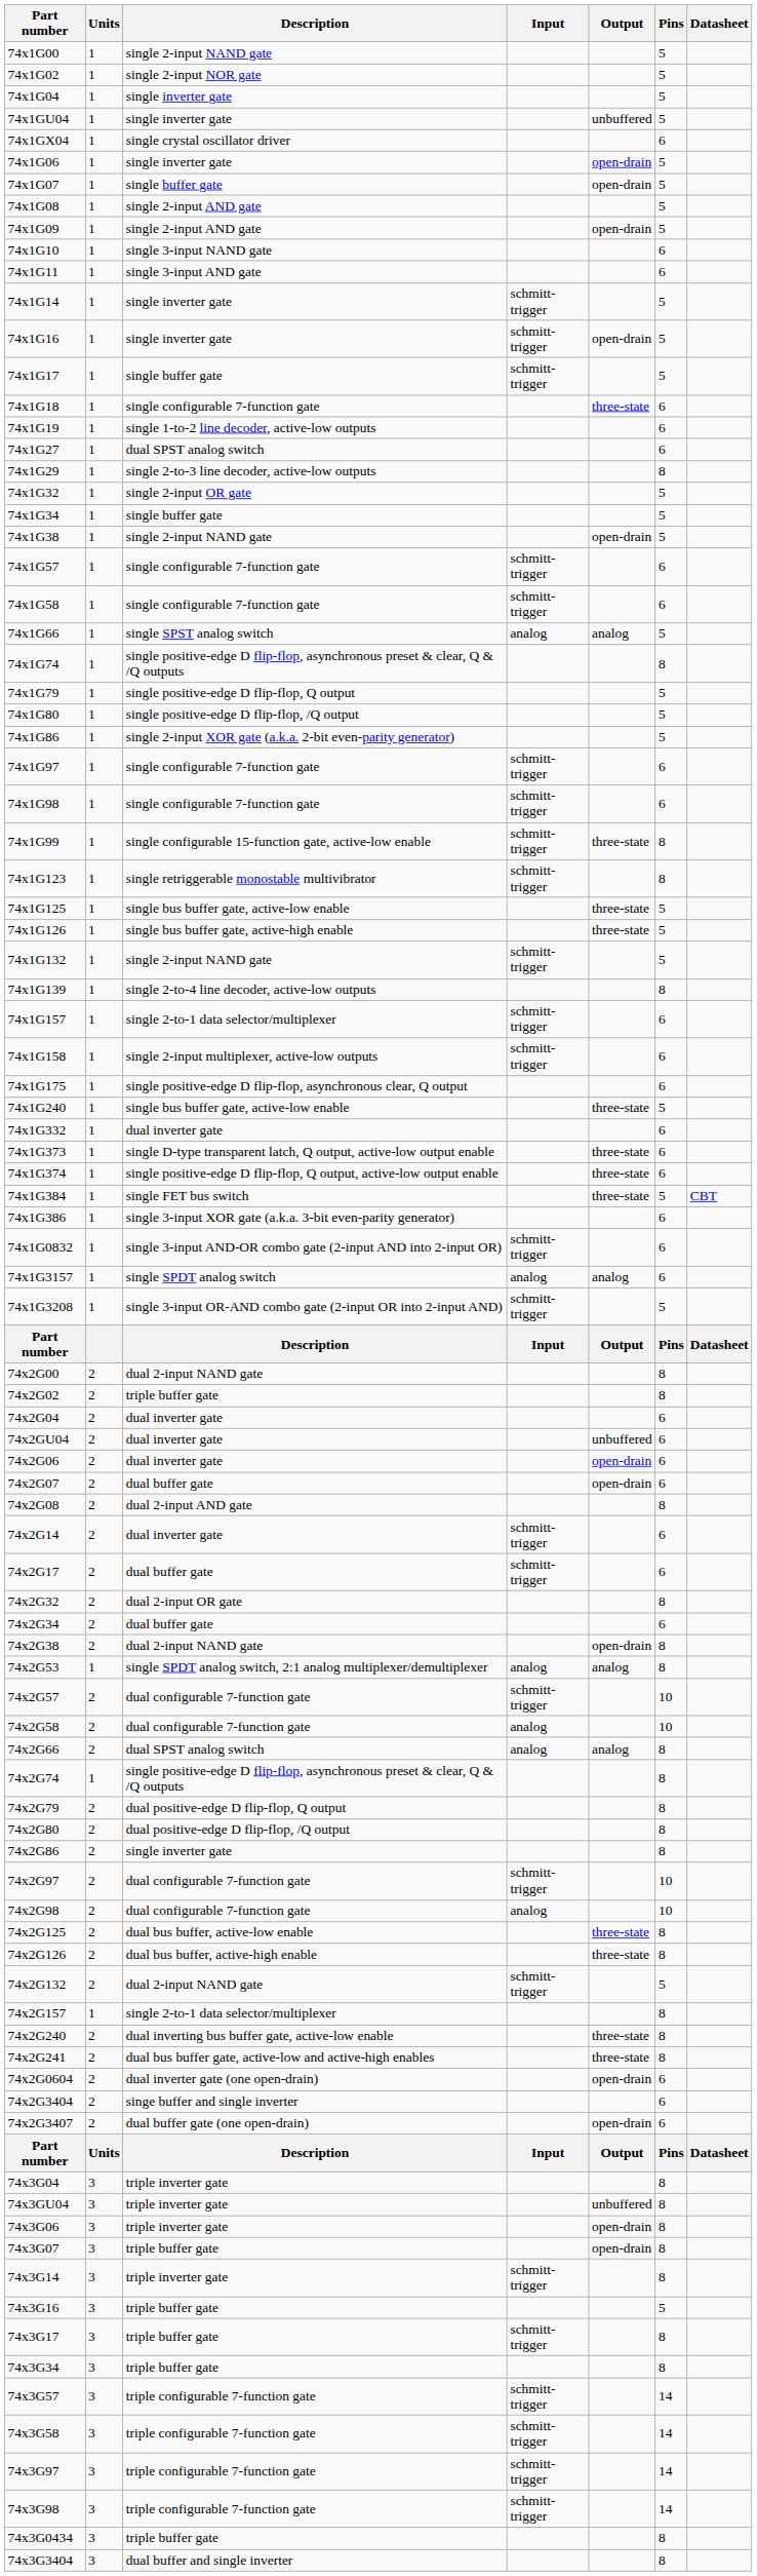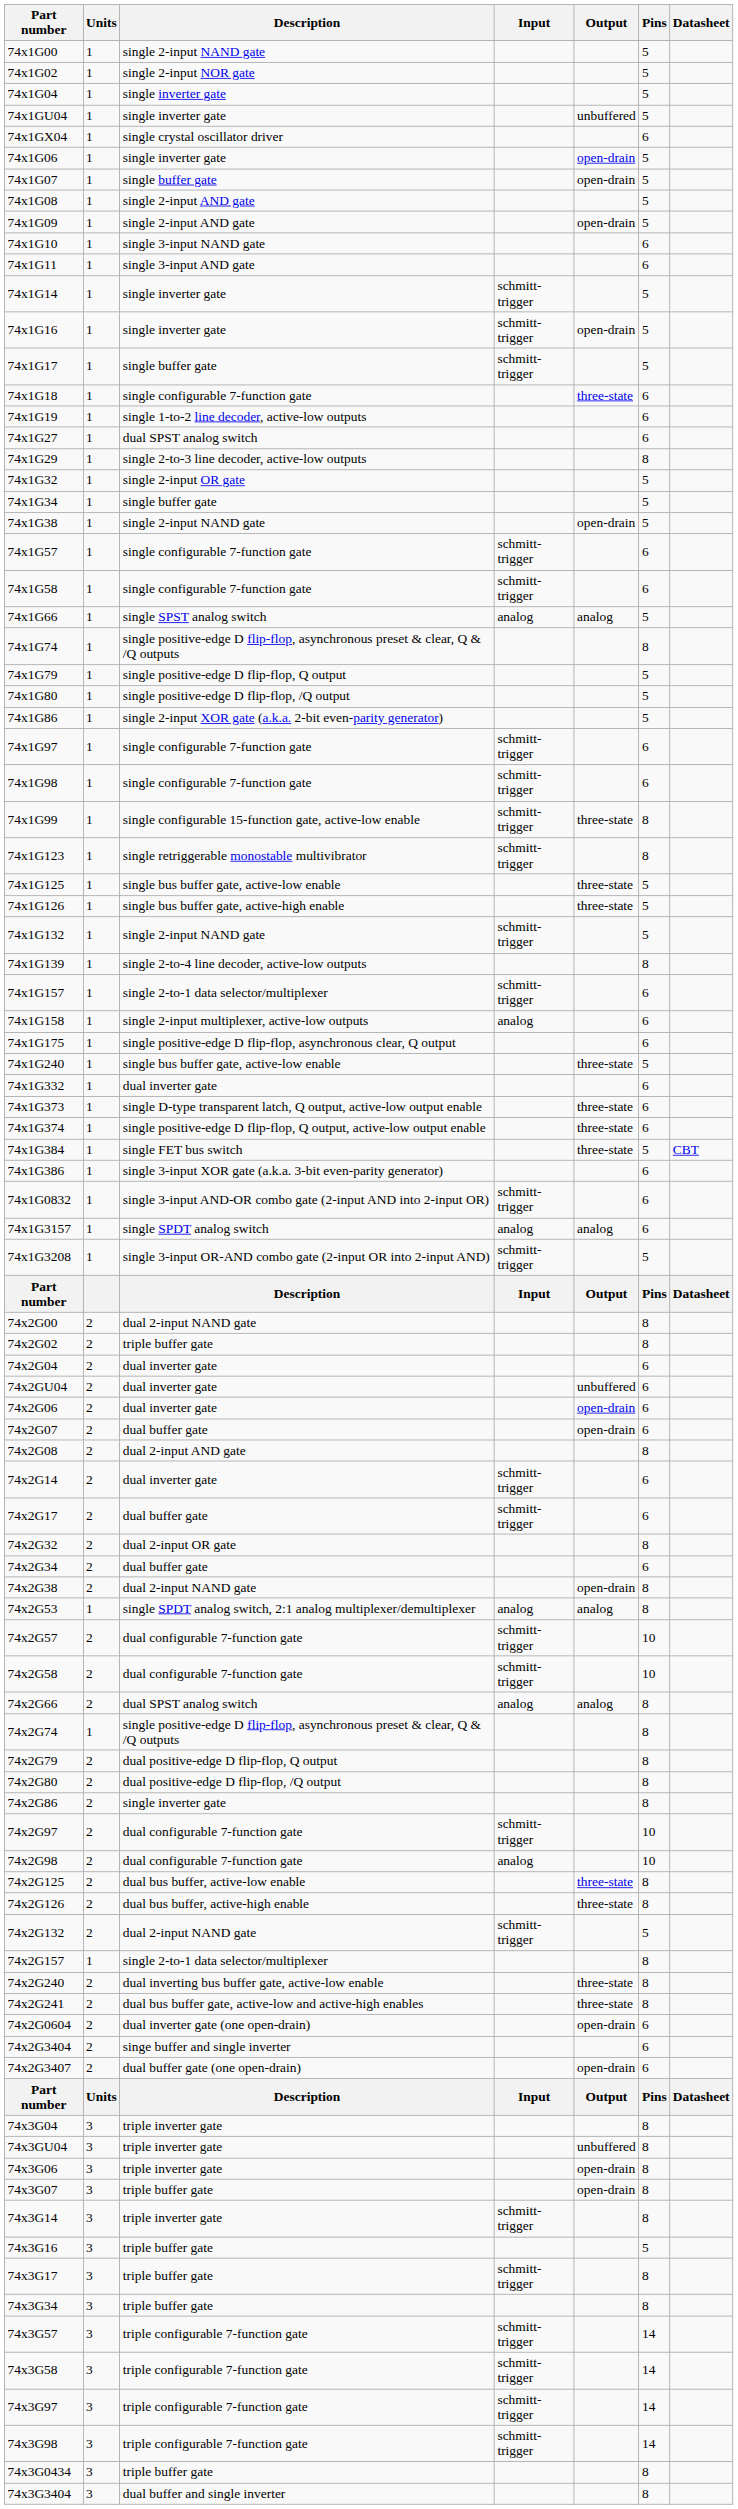 <table class="wikitable sortable">
 <tr>
 <th>Part number</th>
 <th>Units</th>
 <th>Description</th>
 <th>Input</th>
 <th>Output</th>
 <th>Pins</th>
 <th>Datasheet</th>
 </tr>
 <tr>
 <td>74x1G00</td>
 <td>1</td>
 <td>single 2-input <a href='#'>NAND gate</a></td>
 <td></td>
 <td></td>
 <td>5</td>
 <td></td>
 </tr>
 <tr>
 <td>74x1G02</td>
 <td>1</td>
 <td>single 2-input <a href='#'>NOR gate</a></td>
 <td></td>
 <td></td>
 <td>5</td>
 <td></td>
 </tr>
 <tr>
 <td>74x1G04</td>
 <td>1</td>
 <td>single <a href='#'>inverter gate</a></td>
 <td></td>
 <td></td>
 <td>5</td>
 <td></td>
 </tr>
 <tr>
 <td>74x1GU04</td>
 <td>1</td>
 <td>single inverter gate</td>
 <td></td>
 <td>unbuffered</td>
 <td>5</td>
 <td></td>
 </tr>
 <tr>
 <td>74x1GX04</td>
 <td>1</td>
 <td>single crystal oscillator driver</td>
 <td></td>
 <td></td>
 <td>6</td>
 <td></td>
 </tr>
 <tr>
 <td>74x1G06</td>
 <td>1</td>
 <td>single inverter gate</td>
 <td></td>
 <td><a href='#'>open-drain</a></td>
 <td>5</td>
 <td></td>
 </tr>
 <tr>
 <td>74x1G07</td>
 <td>1</td>
 <td>single <a href='#'>buffer gate</a></td>
 <td></td>
 <td>open-drain</td>
 <td>5</td>
 <td></td>
 </tr>
 <tr>
 <td>74x1G08</td>
 <td>1</td>
 <td>single 2-input <a href='#'>AND gate</a></td>
 <td></td>
 <td></td>
 <td>5</td>
 <td></td>
 </tr>
 <tr>
 <td>74x1G09</td>
 <td>1</td>
 <td>single 2-input AND gate</td>
 <td></td>
 <td>open-drain</td>
 <td>5</td>
 <td></td>
 </tr>
 <tr>
 <td>74x1G10</td>
 <td>1</td>
 <td>single 3-input NAND gate</td>
 <td></td>
 <td></td>
 <td>6</td>
 <td></td>
 </tr>
 <tr>
 <td>74x1G11</td>
 <td>1</td>
 <td>single 3-input AND gate</td>
 <td></td>
 <td></td>
 <td>6</td>
 <td></td>
 </tr>
 <tr>
 <td>74x1G14</td>
 <td>1</td>
 <td>single inverter gate</td>
 <td>schmitt-trigger</td>
 <td></td>
 <td>5</td>
 <td></td>
 </tr>
 <tr>
 <td>74x1G16</td>
 <td>1</td>
 <td>single inverter gate</td>
 <td>schmitt-trigger</td>
 <td>open-drain</td>
 <td>5</td>
 <td></td>
 </tr>
 <tr>
 <td>74x1G17</td>
 <td>1</td>
 <td>single buffer gate</td>
 <td>schmitt-trigger</td>
 <td></td>
 <td>5</td>
 <td></td>
 </tr>
 <tr>
 <td>74x1G18</td>
 <td>1</td>
 <td>single configurable 7-function gate</td>
 <td></td>
 <td><a href='#'>three-state</a></td>
 <td>6</td>
 <td></td>
 </tr>
 <tr>
 <td>74x1G19</td>
 <td>1</td>
 <td>single 1-to-2 <a href='#'>line decoder</a>, active-low outputs</td>
 <td></td>
 <td></td>
 <td>6</td>
 <td></td>
 </tr>
 <tr>
 <td>74x1G27</td>
 <td>1</td>
 <td>dual SPST analog switch</td>
 <td></td>
 <td></td>
 <td>6</td>
 <td></td>
 </tr>
 <tr>
 <td>74x1G29</td>
 <td>1</td>
 <td>single 2-to-3 line decoder, active-low outputs</td>
 <td></td>
 <td></td>
 <td>8</td>
 <td></td>
 </tr>
 <tr>
 <td>74x1G32</td>
 <td>1</td>
 <td>single 2-input <a href='#'>OR gate</a></td>
 <td></td>
 <td></td>
 <td>5</td>
 <td></td>
 </tr>
 <tr>
 <td>74x1G34</td>
 <td>1</td>
 <td>single buffer gate</td>
 <td></td>
 <td></td>
 <td>5</td>
 <td></td>
 </tr>
 <tr>
 <td>74x1G38</td>
 <td>1</td>
 <td>single 2-input NAND gate</td>
 <td></td>
 <td>open-drain</td>
 <td>5</td>
 <td></td>
 </tr>
 <tr>
 <td>74x1G57</td>
 <td>1</td>
 <td>single configurable 7-function gate</td>
 <td>schmitt-trigger</td>
 <td></td>
 <td>6</td>
 <td></td>
 </tr>
 <tr>
 <td>74x1G58</td>
 <td>1</td>
 <td>single configurable 7-function gate</td>
 <td>schmitt-trigger</td>
 <td></td>
 <td>6</td>
 <td></td>
 </tr>
 <tr>
 <td>74x1G66</td>
 <td>1</td>
 <td>single <a href='#'>SPST</a> analog switch</td>
 <td>analog</td>
 <td>analog</td>
 <td>5</td>
 <td></td>
 </tr>
 <tr>
 <td>74x1G74</td>
 <td>1</td>
 <td>single positive-edge D <a href='#'>flip-flop</a>, asynchronous preset & clear, Q & /Q outputs</td>
 <td></td>
 <td></td>
 <td>8</td>
 <td></td>
 </tr>
 <tr>
 <td>74x1G79</td>
 <td>1</td>
 <td>single positive-edge D flip-flop, Q output</td>
 <td></td>
 <td></td>
 <td>5</td>
 <td></td>
 </tr>
 <tr>
 <td>74x1G80</td>
 <td>1</td>
 <td>single positive-edge D flip-flop, /Q output</td>
 <td></td>
 <td></td>
 <td>5</td>
 <td></td>
 </tr>
 <tr>
 <td>74x1G86</td>
 <td>1</td>
 <td>single 2-input <a href='#'>XOR gate</a> (<a href='#'>a.k.a.</a> 2-bit even-<a href='#'>parity generator</a>)</td>
 <td></td>
 <td></td>
 <td>5</td>
 <td></td>
 </tr>
 <tr>
 <td>74x1G97</td>
 <td>1</td>
 <td>single configurable 7-function gate</td>
 <td>schmitt-trigger</td>
 <td></td>
 <td>6</td>
 <td></td>
 </tr>
 <tr>
 <td>74x1G98</td>
 <td>1</td>
 <td>single configurable 7-function gate</td>
 <td>schmitt-trigger</td>
 <td></td>
 <td>6</td>
 <td></td>
 </tr>
 <tr>
 <td>74x1G99</td>
 <td>1</td>
 <td>single configurable 15-function gate, active-low enable</td>
 <td>schmitt-trigger</td>
 <td>three-state</td>
 <td>8</td>
 <td></td>
 </tr>
 <tr>
 <td>74x1G123</td>
 <td>1</td>
 <td>single retriggerable <a href='#'>monostable</a> multivibrator</td>
 <td>schmitt-trigger</td>
 <td></td>
 <td>8</td>
 <td></td>
 </tr>
 <tr>
 <td>74x1G125</td>
 <td>1</td>
 <td>single bus buffer gate, active-low enable</td>
 <td></td>
 <td>three-state</td>
 <td>5</td>
 <td></td>
 </tr>
 <tr>
 <td>74x1G126</td>
 <td>1</td>
 <td>single bus buffer gate, active-high enable</td>
 <td></td>
 <td>three-state</td>
 <td>5</td>
 <td></td>
 </tr>
 <tr>
 <td>74x1G132</td>
 <td>1</td>
 <td>single 2-input NAND gate</td>
 <td>schmitt-trigger</td>
 <td></td>
 <td>5</td>
 <td></td>
 </tr>
 <tr>
 <td>74x1G139</td>
 <td>1</td>
 <td>single 2-to-4 line decoder, active-low outputs</td>
 <td></td>
 <td></td>
 <td>8</td>
 <td></td>
 </tr>
 <tr>
 <td>74x1G157</td>
 <td>1</td>
 <td>single 2-to-1 data selector/multiplexer</td>
 <td>schmitt-trigger</td>
 <td></td>
 <td>6</td>
 <td></td>
 </tr>
 <tr>
 <td>74x1G158</td>
 <td>1</td>
 <td>single 2-input multiplexer, active-low outputs</td>
-<td>schmitt-trigger</td>
+<td>analog</td>
 <td></td>
 <td>6</td>
 <td></td>
 </tr>
 <tr>
 <td>74x1G175</td>
 <td>1</td>
 <td>single positive-edge D flip-flop, asynchronous clear, Q output</td>
 <td></td>
 <td></td>
 <td>6</td>
 <td></td>
 </tr>
 <tr>
 <td>74x1G240</td>
 <td>1</td>
 <td>single bus buffer gate, active-low enable</td>
 <td></td>
 <td>three-state</td>
 <td>5</td>
 <td></td>
 </tr>
 <tr>
 <td>74x1G332</td>
 <td>1</td>
 <td>dual inverter gate</td>
 <td></td>
 <td></td>
 <td>6</td>
 <td></td>
 </tr>
 <tr>
 <td>74x1G373</td>
 <td>1</td>
 <td>single D-type transparent latch, Q output, active-low output enable</td>
 <td></td>
 <td>three-state</td>
 <td>6</td>
 <td></td>
 </tr>
 <tr>
 <td>74x1G374</td>
 <td>1</td>
 <td>single positive-edge D flip-flop, Q output, active-low output enable</td>
 <td></td>
 <td>three-state</td>
 <td>6</td>
 <td></td>
 </tr>
 <tr>
 <td>74x1G384</td>
 <td>1</td>
 <td>single FET bus switch</td>
 <td></td>
 <td>three-state</td>
 <td>5</td>
 <td><a href='#'>CBT</a></td>
 </tr>
 <tr>
 <td>74x1G386</td>
 <td>1</td>
 <td>single 3-input XOR gate (a.k.a. 3-bit even-parity generator)</td>
 <td></td>
 <td></td>
 <td>6</td>
 <td></td>
 </tr>
 <tr>
 <td>74x1G0832</td>
 <td>1</td>
 <td>single 3-input AND-OR combo gate (2-input AND into 2-input OR)</td>
 <td>schmitt-trigger</td>
 <td></td>
 <td>6</td>
 <td></td>
 </tr>
 <tr>
 <td>74x1G3157</td>
 <td>1</td>
 <td>single <a href='#'>SPDT</a> analog switch</td>
 <td>analog</td>
 <td>analog</td>
 <td>6</td>
 <td></td>
 </tr>
 <tr>
 <td>74x1G3208</td>
 <td>1</td>
 <td>single 3-input OR-AND combo gate (2-input OR into 2-input AND)</td>
 <td>schmitt-trigger</td>
 <td></td>
 <td>5</td>
 <td></td>
 </tr>
 <tr>
 <th>Part number</th>
 <th></th>
 <th>Description</th>
 <th>Input</th>
 <th>Output</th>
 <th>Pins</th>
 <th>Datasheet</th>
 </tr>
 <tr>
 <td>74x2G00</td>
 <td>2</td>
 <td>dual 2-input NAND gate</td>
 <td></td>
 <td></td>
 <td>8</td>
 <td></td>
 </tr>
 <tr>
 <td>74x2G02</td>
 <td>2</td>
 <td>triple buffer gate</td>
 <td></td>
 <td></td>
 <td>8</td>
 <td></td>
 </tr>
 <tr>
 <td>74x2G04</td>
 <td>2</td>
 <td>dual inverter gate</td>
 <td></td>
 <td></td>
 <td>6</td>
 <td></td>
 </tr>
 <tr>
 <td>74x2GU04</td>
 <td>2</td>
 <td>dual inverter gate</td>
 <td></td>
 <td>unbuffered</td>
 <td>6</td>
 <td></td>
 </tr>
 <tr>
 <td>74x2G06</td>
 <td>2</td>
 <td>dual inverter gate</td>
 <td></td>
 <td><a href='#'>open-drain</a></td>
 <td>6</td>
 <td></td>
 </tr>
 <tr>
 <td>74x2G07</td>
 <td>2</td>
 <td>dual buffer gate</td>
 <td></td>
 <td>open-drain</td>
 <td>6</td>
 <td></td>
 </tr>
 <tr>
 <td>74x2G08</td>
 <td>2</td>
 <td>dual 2-input AND gate</td>
 <td></td>
 <td></td>
 <td>8</td>
 <td></td>
 </tr>
 <tr>
 <td>74x2G14</td>
 <td>2</td>
 <td>dual inverter gate</td>
 <td>schmitt-trigger</td>
 <td></td>
 <td>6</td>
 <td></td>
 </tr>
 <tr>
 <td>74x2G17</td>
 <td>2</td>
 <td>dual buffer gate</td>
 <td>schmitt-trigger</td>
 <td></td>
 <td>6</td>
 <td></td>
 </tr>
 <tr>
 <td>74x2G32</td>
 <td>2</td>
 <td>dual 2-input OR gate</td>
 <td></td>
 <td></td>
 <td>8</td>
 <td></td>
 </tr>
 <tr>
 <td>74x2G34</td>
 <td>2</td>
 <td>dual buffer gate</td>
 <td></td>
 <td></td>
 <td>6</td>
 <td></td>
 </tr>
 <tr>
 <td>74x2G38</td>
 <td>2</td>
 <td>dual 2-input NAND gate</td>
 <td></td>
 <td>open-drain</td>
 <td>8</td>
 <td></td>
 </tr>
 <tr>
 <td>74x2G53</td>
 <td>1</td>
 <td>single <a href='#'>SPDT</a> analog switch, 2:1 analog multiplexer/demultiplexer</td>
 <td>analog</td>
 <td>analog</td>
 <td>8</td>
 <td></td>
 </tr>
 <tr>
 <td>74x2G57</td>
 <td>2</td>
 <td>dual configurable 7-function gate</td>
 <td>schmitt-trigger</td>
 <td></td>
 <td>10</td>
 <td></td>
 </tr>
 <tr>
 <td>74x2G58</td>
 <td>2</td>
 <td>dual configurable 7-function gate</td>
-<td>analog</td>
+<td>schmitt-trigger</td>
 <td></td>
 <td>10</td>
 <td></td>
 </tr>
 <tr>
 <td>74x2G66</td>
 <td>2</td>
 <td>dual SPST analog switch</td>
 <td>analog</td>
 <td>analog</td>
 <td>8</td>
 <td></td>
 </tr>
 <tr>
 <td>74x2G74</td>
 <td>1</td>
 <td>single positive-edge D <a href='#'>flip-flop</a>, asynchronous preset & clear, Q & /Q outputs</td>
 <td></td>
 <td></td>
 <td>8</td>
 <td></td>
 </tr>
 <tr>
 <td>74x2G79</td>
 <td>2</td>
 <td>dual positive-edge D flip-flop, Q output</td>
 <td></td>
 <td></td>
 <td>8</td>
 <td></td>
 </tr>
 <tr>
 <td>74x2G80</td>
 <td>2</td>
 <td>dual positive-edge D flip-flop, /Q output</td>
 <td></td>
 <td></td>
 <td>8</td>
 <td></td>
 </tr>
 <tr>
 <td>74x2G86</td>
 <td>2</td>
 <td>single inverter gate</td>
 <td></td>
 <td></td>
 <td>8</td>
 <td></td>
 </tr>
 <tr>
 <td>74x2G97</td>
 <td>2</td>
 <td>dual configurable 7-function gate</td>
 <td>schmitt-trigger</td>
 <td></td>
 <td>10</td>
 <td></td>
 </tr>
 <tr>
 <td>74x2G98</td>
 <td>2</td>
 <td>dual configurable 7-function gate</td>
 <td>analog</td>
 <td></td>
 <td>10</td>
 <td></td>
 </tr>
 <tr>
 <td>74x2G125</td>
 <td>2</td>
 <td>dual bus buffer, active-low enable</td>
 <td></td>
 <td><a href='#'>three-state</a></td>
 <td>8</td>
 <td></td>
 </tr>
 <tr>
 <td>74x2G126</td>
 <td>2</td>
 <td>dual bus buffer, active-high enable</td>
 <td></td>
 <td>three-state</td>
 <td>8</td>
 <td></td>
 </tr>
 <tr>
 <td>74x2G132</td>
 <td>2</td>
 <td>dual 2-input NAND gate</td>
 <td>schmitt-trigger</td>
 <td></td>
 <td>5</td>
 <td></td>
 </tr>
 <tr>
 <td>74x2G157</td>
 <td>1</td>
 <td>single 2-to-1 data selector/multiplexer</td>
 <td></td>
 <td></td>
 <td>8</td>
 <td></td>
 </tr>
 <tr>
 <td>74x2G240</td>
 <td>2</td>
 <td>dual inverting bus buffer gate, active-low enable</td>
 <td></td>
 <td>three-state</td>
 <td>8</td>
 <td></td>
 </tr>
 <tr>
 <td>74x2G241</td>
 <td>2</td>
 <td>dual bus buffer gate, active-low and active-high enables</td>
 <td></td>
 <td>three-state</td>
 <td>8</td>
 <td></td>
 </tr>
 <tr>
 <td>74x2G0604</td>
 <td>2</td>
 <td>dual inverter gate (one open-drain)</td>
 <td></td>
 <td>open-drain</td>
 <td>6</td>
 <td></td>
 </tr>
 <tr>
 <td>74x2G3404</td>
 <td>2</td>
 <td>singe buffer and single inverter</td>
 <td></td>
 <td></td>
 <td>6</td>
 <td></td>
 </tr>
 <tr>
 <td>74x2G3407</td>
 <td>2</td>
 <td>dual buffer gate (one open-drain)</td>
 <td></td>
 <td>open-drain</td>
 <td>6</td>
 <td></td>
 </tr>
 <tr>
 <th>Part number</th>
 <th>Units</th>
 <th>Description</th>
 <th>Input</th>
 <th>Output</th>
 <th>Pins</th>
 <th>Datasheet</th>
 </tr>
 <tr>
 <td>74x3G04</td>
 <td>3</td>
 <td>triple inverter gate</td>
 <td></td>
 <td></td>
 <td>8</td>
 <td></td>
 </tr>
 <tr>
 <td>74x3GU04</td>
 <td>3</td>
 <td>triple inverter gate</td>
 <td></td>
 <td>unbuffered</td>
 <td>8</td>
 <td></td>
 </tr>
 <tr>
 <td>74x3G06</td>
 <td>3</td>
 <td>triple inverter gate</td>
 <td></td>
 <td>open-drain</td>
 <td>8</td>
 <td></td>
 </tr>
 <tr>
 <td>74x3G07</td>
 <td>3</td>
 <td>triple buffer gate</td>
 <td></td>
 <td>open-drain</td>
 <td>8</td>
 <td></td>
 </tr>
 <tr>
 <td>74x3G14</td>
 <td>3</td>
 <td>triple inverter gate</td>
 <td>schmitt-trigger</td>
 <td></td>
 <td>8</td>
 <td></td>
 </tr>
 <tr>
 <td>74x3G16</td>
 <td>3</td>
 <td>triple buffer gate</td>
 <td></td>
 <td></td>
 <td>5</td>
 <td></td>
 </tr>
 <tr>
 <td>74x3G17</td>
 <td>3</td>
 <td>triple buffer gate</td>
 <td>schmitt-trigger</td>
 <td></td>
 <td>8</td>
 <td></td>
 </tr>
 <tr>
 <td>74x3G34</td>
 <td>3</td>
 <td>triple buffer gate</td>
 <td></td>
 <td></td>
 <td>8</td>
 <td></td>
 </tr>
 <tr>
 <td>74x3G57</td>
 <td>3</td>
 <td>triple configurable 7-function gate</td>
 <td>schmitt-trigger</td>
 <td></td>
 <td>14</td>
 <td></td>
 </tr>
 <tr>
 <td>74x3G58</td>
 <td>3</td>
 <td>triple configurable 7-function gate</td>
 <td>schmitt-trigger</td>
 <td></td>
 <td>14</td>
 <td></td>
 </tr>
 <tr>
 <td>74x3G97</td>
 <td>3</td>
 <td>triple configurable 7-function gate</td>
 <td>schmitt-trigger</td>
 <td></td>
 <td>14</td>
 <td></td>
 </tr>
 <tr>
 <td>74x3G98</td>
 <td>3</td>
 <td>triple configurable 7-function gate</td>
 <td>schmitt-trigger</td>
 <td></td>
 <td>14</td>
 <td></td>
 </tr>
 <tr>
 <td>74x3G0434</td>
 <td>3</td>
 <td>triple buffer gate</td>
 <td></td>
 <td></td>
 <td>8</td>
 <td></td>
 </tr>
 <tr>
 <td>74x3G3404</td>
 <td>3</td>
 <td>dual buffer and single inverter</td>
 <td></td>
 <td></td>
 <td>8</td>
 <td></td>
 </tr>
 </table>
